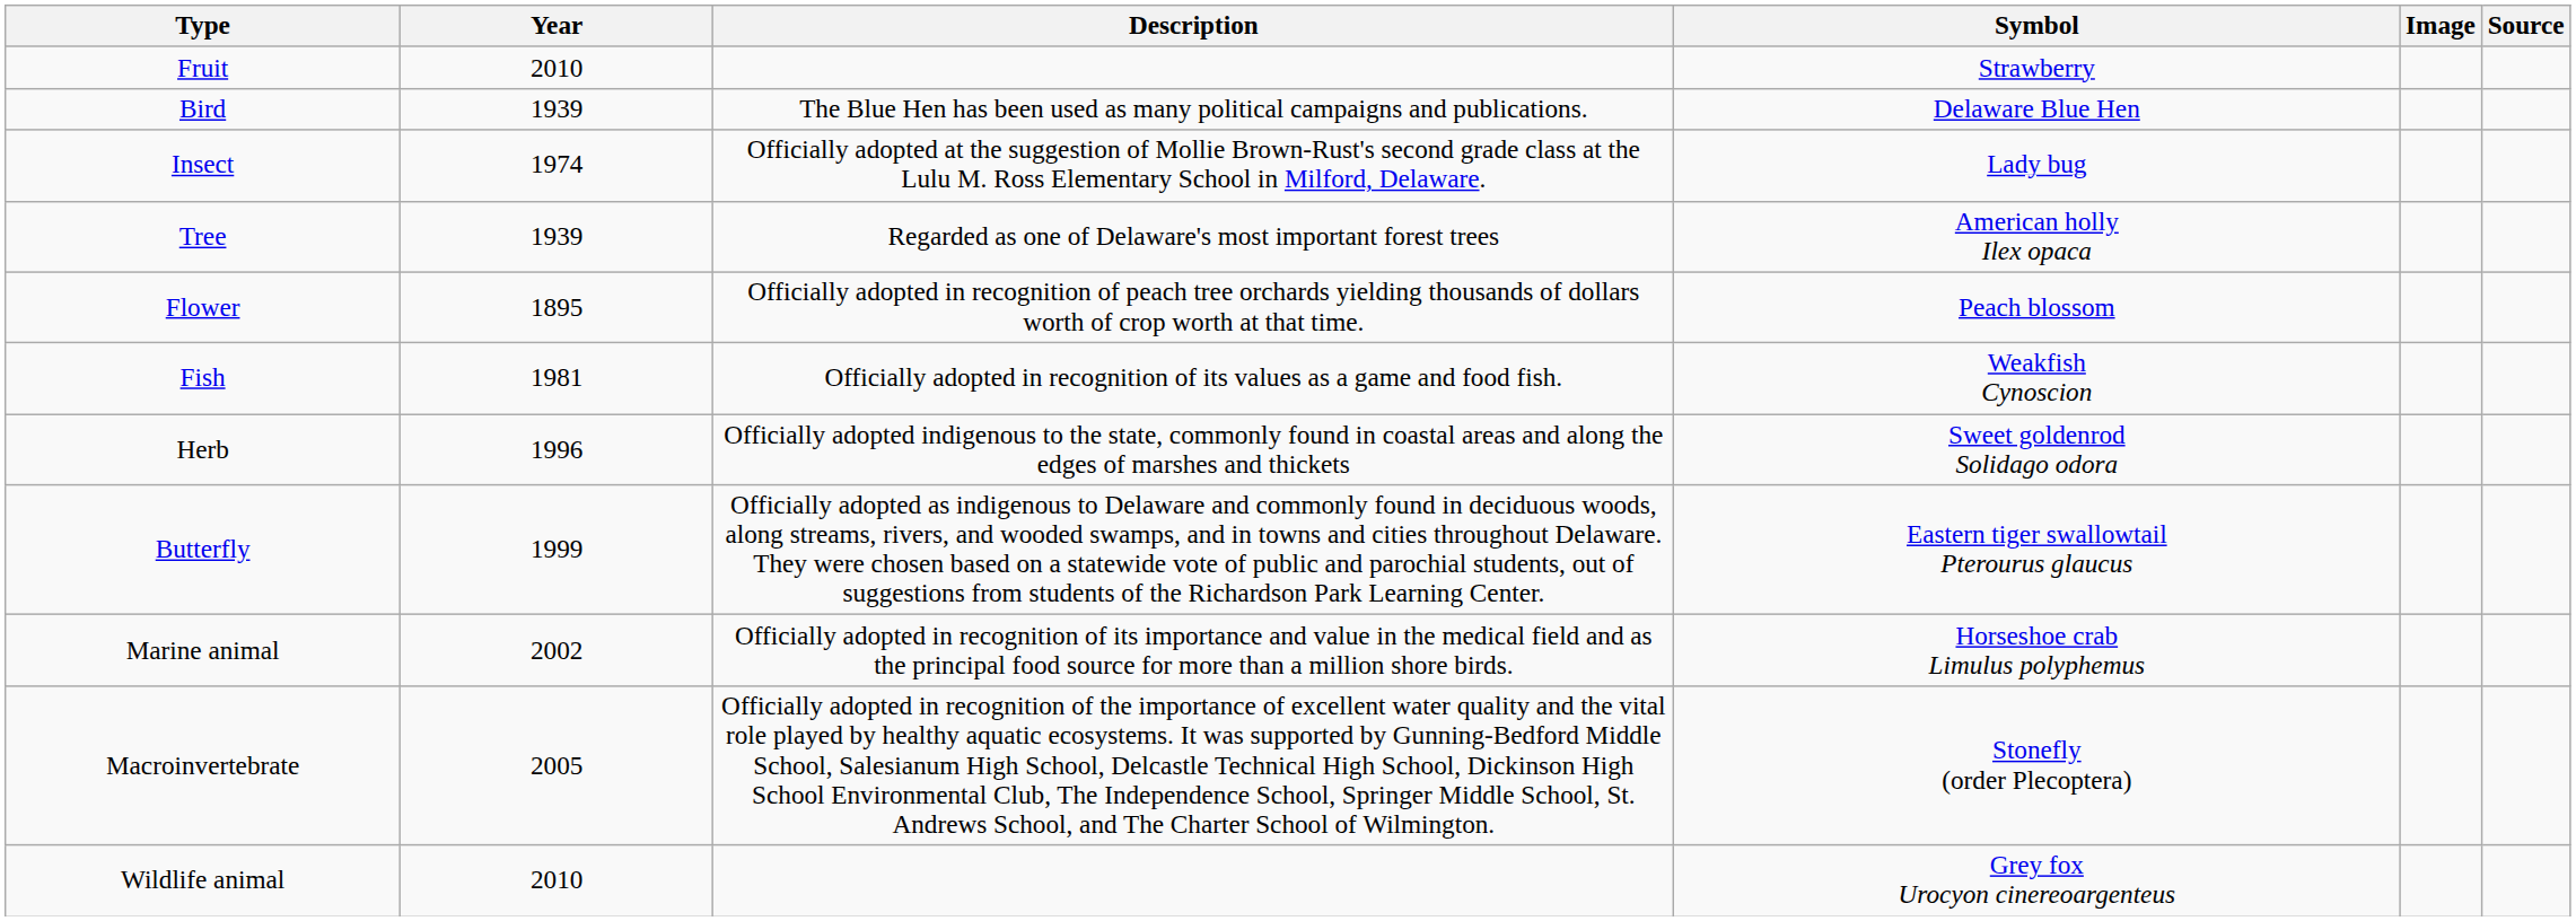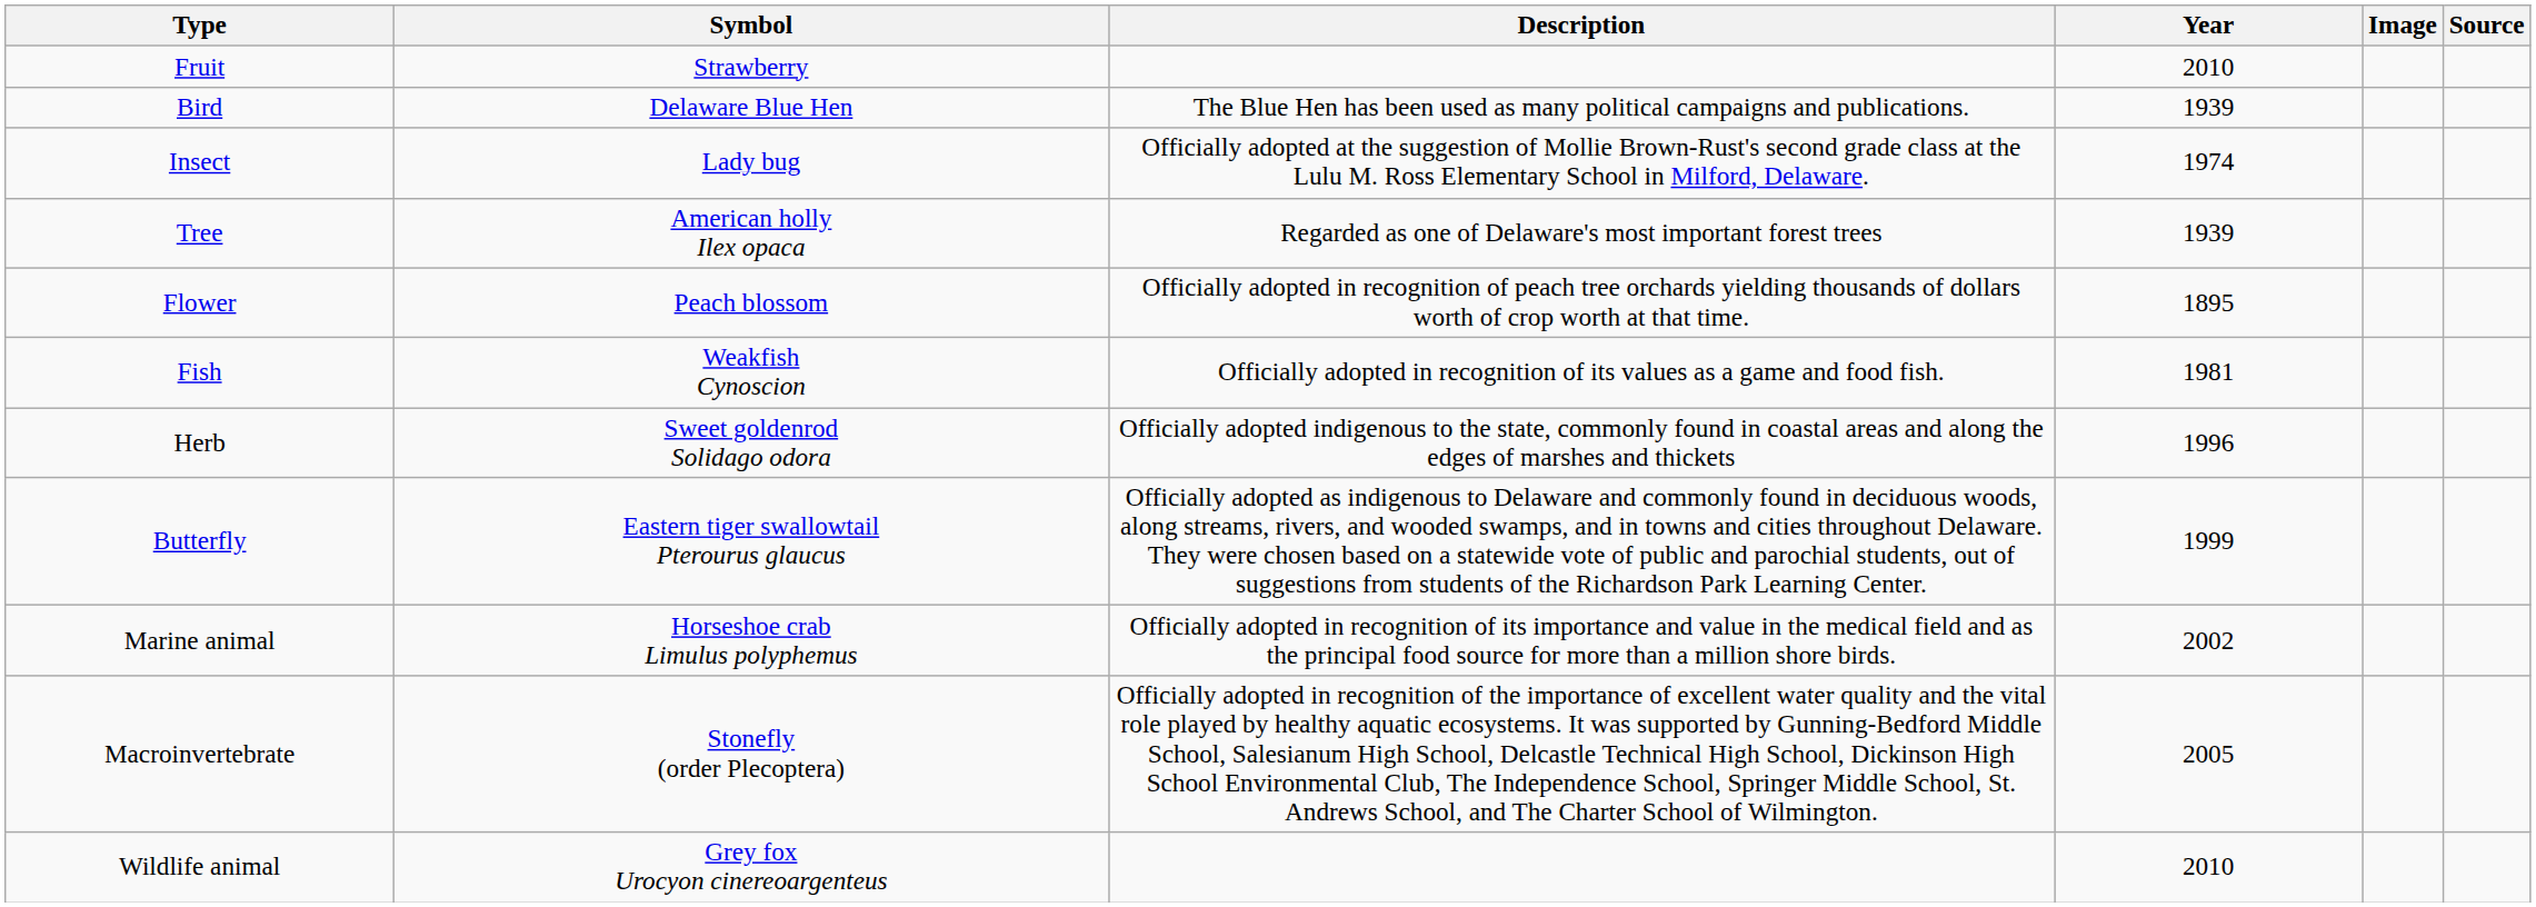 <table class="wikitable" style="text-align:center;">
 <tr>
 <th style="width:16%;">Type</th>
+<th style="width:30%;">Symbol</th>
+<th style="width:40%;">Description</th>
 <th style="width:13%;">Year</th>
-<th style="width:40%;">Description</th>
-<th style="width:30%;">Symbol</th>
 <th style="width:13%;">Image</th>
 <th style="width:10%;">Source</th>
 </tr>
 <tr>
 <td><a href='#'>Fruit</a></td>
+<td><a href='#'>Strawberry</a></td>
+<td></td>
 <td>2010</td>
-<td></td>
-<td><a href='#'>Strawberry</a></td>
 <td></td>
 <td></td>
 </tr>
 <tr>
 <td><a href='#'>Bird</a></td>
+<td><a href='#'>Delaware Blue Hen</a></td>
+<td>The Blue Hen has been used as many political campaigns and publications.</td>
 <td>1939</td>
-<td>The Blue Hen has been used as many political campaigns and publications.</td>
-<td><a href='#'>Delaware Blue Hen</a></td>
 <td></td>
 <td></td>
 </tr>
 <tr>
 <td><a href='#'>Insect</a></td>
+<td><a href='#'>Lady bug</a></td>
+<td>Officially adopted at the suggestion of Mollie Brown-Rust's second grade class at the Lulu M. Ross Elementary School in <a href='#'>Milford, Delaware</a>.</td>
 <td>1974</td>
-<td>Officially adopted at the suggestion of Mollie Brown-Rust's second grade class at the Lulu M. Ross Elementary School in <a href='#'>Milford, Delaware</a>.</td>
-<td><a href='#'>Lady bug</a></td>
 <td></td>
 <td></td>
 </tr>
 <tr>
 <td><a href='#'>Tree</a></td>
+<td><a href='#'>American holly</a><br><em>Ilex opaca</em></td>
+<td>Regarded as one of Delaware's most important forest trees</td>
 <td>1939</td>
-<td>Regarded as one of Delaware's most important forest trees</td>
-<td><a href='#'>American holly</a><br><em>Ilex opaca</em></td>
 <td></td>
 <td></td>
 </tr>
 <tr>
 <td><a href='#'>Flower</a></td>
+<td><a href='#'>Peach blossom</a></td>
+<td>Officially adopted in recognition of peach tree orchards yielding thousands of dollars worth of crop worth at that time.</td>
 <td>1895</td>
-<td>Officially adopted in recognition of peach tree orchards yielding thousands of dollars worth of crop worth at that time.</td>
-<td><a href='#'>Peach blossom</a></td>
 <td></td>
 <td></td>
 </tr>
 <tr>
 <td><a href='#'>Fish</a></td>
+<td><a href='#'>Weakfish</a><br><em>Cynoscion</em></td>
+<td>Officially adopted in recognition of its values as a game and food fish.</td>
 <td>1981</td>
-<td>Officially adopted in recognition of its values as a game and food fish.</td>
-<td><a href='#'>Weakfish</a><br><em>Cynoscion</em></td>
 <td></td>
 <td></td>
 </tr>
 <tr>
 <td>Herb</td>
+<td><a href='#'>Sweet goldenrod</a><br><em>Solidago odora</em></td>
+<td>Officially adopted indigenous to the state, commonly found in coastal areas and along the edges of marshes and thickets</td>
 <td>1996</td>
-<td>Officially adopted indigenous to the state, commonly found in coastal areas and along the edges of marshes and thickets</td>
-<td><a href='#'>Sweet goldenrod</a><br><em>Solidago odora</em></td>
 <td></td>
 <td></td>
 </tr>
 <tr>
 <td><a href='#'>Butterfly</a></td>
+<td><a href='#'>Eastern tiger swallowtail</a><br><em>Pterourus glaucus</em></td>
+<td>Officially adopted as indigenous to Delaware and commonly found in deciduous woods, along streams, rivers, and wooded swamps, and in towns and cities throughout Delaware. They were chosen based on a statewide vote of public and parochial students, out of suggestions from students of the Richardson Park Learning Center.</td>
 <td>1999</td>
-<td>Officially adopted as indigenous to Delaware and commonly found in deciduous woods, along streams, rivers, and wooded swamps, and in towns and cities throughout Delaware. They were chosen based on a statewide vote of public and parochial students, out of suggestions from students of the Richardson Park Learning Center.</td>
-<td><a href='#'>Eastern tiger swallowtail</a><br><em>Pterourus glaucus</em></td>
 <td></td>
 <td></td>
 </tr>
 <tr>
 <td>Marine animal</td>
+<td><a href='#'>Horseshoe crab</a><br><em>Limulus polyphemus</em></td>
+<td>Officially adopted in recognition of its importance and value in the medical field and as the principal food source for more than a million shore birds.</td>
 <td>2002</td>
-<td>Officially adopted in recognition of its importance and value in the medical field and as the principal food source for more than a million shore birds.</td>
-<td><a href='#'>Horseshoe crab</a><br><em>Limulus polyphemus</em></td>
 <td></td>
 <td></td>
 </tr>
 <tr>
 <td>Macroinvertebrate</td>
+<td><a href='#'>Stonefly</a><br>(order Plecoptera)</td>
+<td>Officially adopted in recognition of the importance of excellent water quality and the vital role played by healthy aquatic ecosystems. It was supported by Gunning-Bedford Middle School, Salesianum High School, Delcastle Technical High School, Dickinson High School Environmental Club, The Independence School, Springer Middle School, St. Andrews School, and The Charter School of Wilmington.</td>
 <td>2005</td>
-<td>Officially adopted in recognition of the importance of excellent water quality and the vital role played by healthy aquatic ecosystems. It was supported by Gunning-Bedford Middle School, Salesianum High School, Delcastle Technical High School, Dickinson High School Environmental Club, The Independence School, Springer Middle School, St. Andrews School, and The Charter School of Wilmington.</td>
-<td><a href='#'>Stonefly</a><br>(order Plecoptera)</td>
 <td></td>
 <td></td>
 </tr>
 <tr>
 <td>Wildlife animal</td>
+<td><a href='#'>Grey fox</a><br><em>Urocyon cinereoargenteus</em></td>
+<td></td>
 <td>2010</td>
-<td></td>
-<td><a href='#'>Grey fox</a><br><em>Urocyon cinereoargenteus</em></td>
 <td></td>
 <td></td>
 </tr>
 </table>
